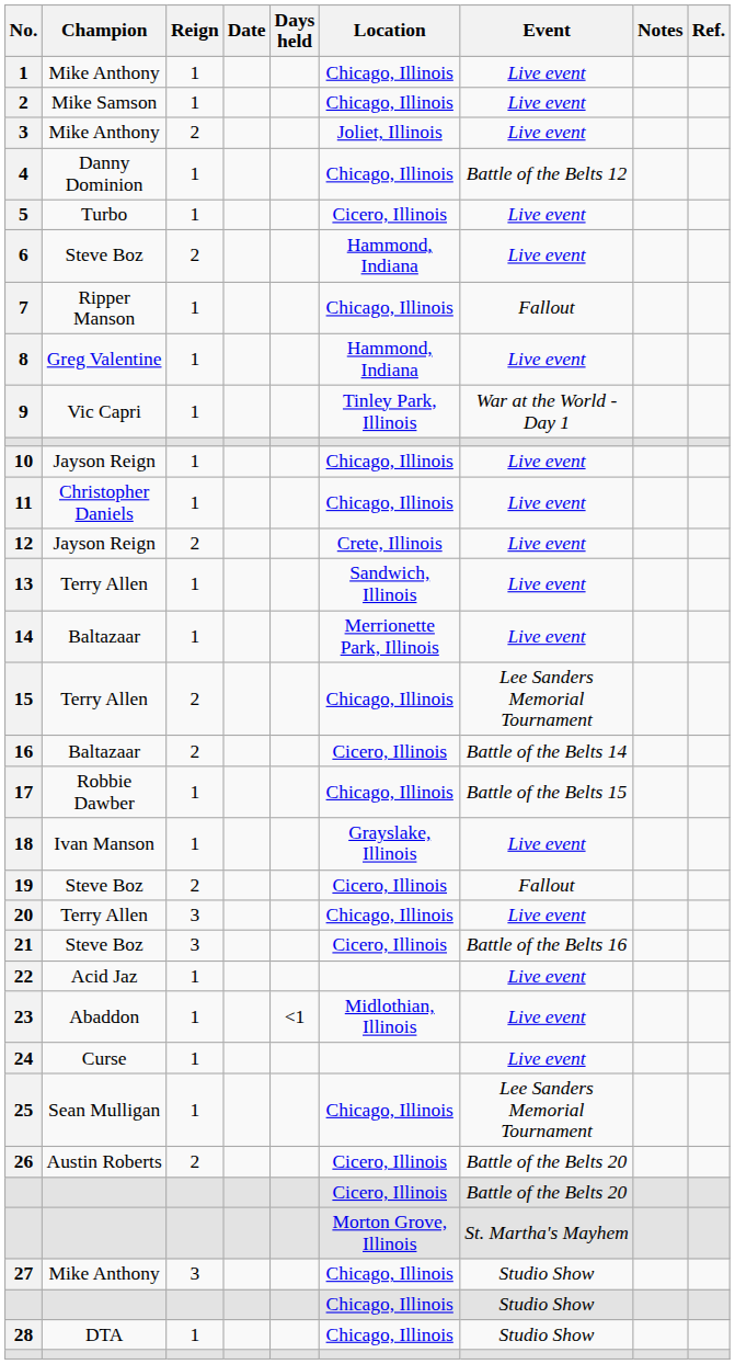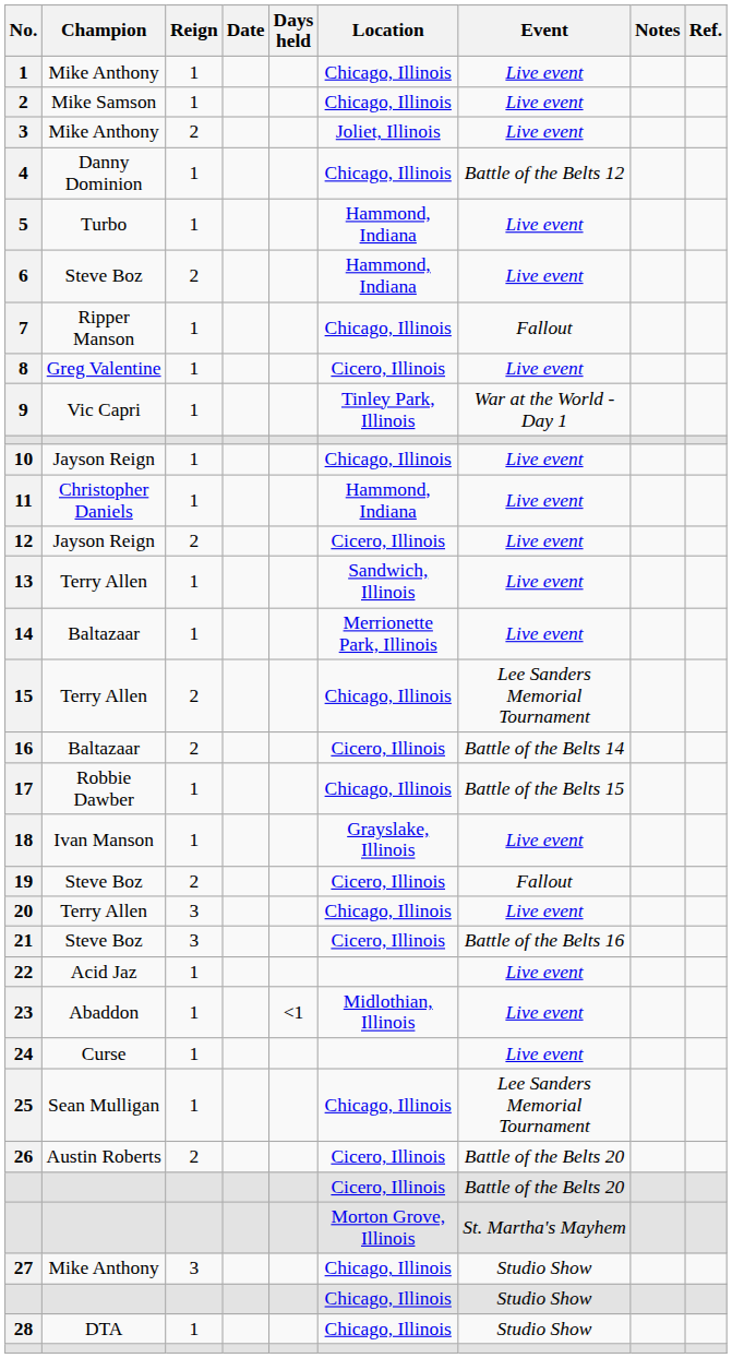 <table class="wikitable sortable" style="text-align: center">
 <tr>
 <th>No.</th>
 <th>Champion</th>
 <th>Reign</th>
 <th>Date</th>
 <th>Days<br>held</th>
 <th>Location</th>
 <th>Event</th>
 <th>Notes</th>
 <th>Ref.</th>
 </tr>
 <tr>
 <th>1</th>
 <td>Mike Anthony</td>
 <td>1</td>
 <td></td>
 <td></td>
 <td><a href='#'>Chicago, Illinois</a></td>
 <td><em><a href='#'>Live event</a></em></td>
 <td align="left"></td>
 <td></td>
 </tr>
 <tr>
 <th>2</th>
 <td>Mike Samson</td>
 <td>1</td>
 <td></td>
 <td></td>
 <td><a href='#'>Chicago, Illinois</a></td>
 <td><em><a href='#'>Live event</a></em></td>
 <td></td>
 <td></td>
 </tr>
 <tr>
 <th>3</th>
 <td>Mike Anthony</td>
 <td>2</td>
 <td></td>
 <td></td>
 <td><a href='#'>Joliet, Illinois</a></td>
 <td><em><a href='#'>Live event</a></em></td>
 <td></td>
 <td></td>
 </tr>
 <tr>
 <th>4</th>
 <td>Danny Dominion</td>
 <td>1</td>
 <td></td>
 <td></td>
 <td><a href='#'>Chicago, Illinois</a></td>
 <td><em>Battle of the Belts 12</em></td>
 <td></td>
 <td></td>
 </tr>
 <tr>
 <th>5</th>
 <td>Turbo</td>
 <td>1</td>
 <td></td>
 <td></td>
-<td><a href='#'>Cicero, Illinois</a></td>
+<td><a href='#'>Hammond, Indiana</a></td>
 <td><em><a href='#'>Live event</a></em></td>
 <td></td>
 <td></td>
 </tr>
 <tr>
 <th>6</th>
 <td>Steve Boz</td>
 <td>2</td>
 <td></td>
 <td></td>
 <td><a href='#'>Hammond, Indiana</a></td>
 <td><em><a href='#'>Live event</a></em></td>
 <td></td>
 <td></td>
 </tr>
 <tr>
 <th>7</th>
 <td>Ripper Manson</td>
 <td>1</td>
 <td></td>
 <td></td>
 <td><a href='#'>Chicago, Illinois</a></td>
 <td><em>Fallout</em></td>
 <td></td>
 <td></td>
 </tr>
 <tr>
 <th>8</th>
 <td><a href='#'>Greg Valentine</a></td>
 <td>1</td>
 <td></td>
 <td></td>
-<td><a href='#'>Hammond, Indiana</a></td>
+<td><a href='#'>Cicero, Illinois</a></td>
 <td><em><a href='#'>Live event</a></em></td>
 <td></td>
 <td></td>
 </tr>
 <tr>
 <th>9</th>
 <td>Vic Capri</td>
 <td>1</td>
 <td></td>
 <td></td>
 <td><a href='#'>Tinley Park, Illinois</a></td>
 <td><em>War at the World - Day 1</em></td>
 <td></td>
 <td></td>
 </tr>
 <tr style="background:#e3e3e3">
 <td></td>
 <td></td>
 <td></td>
 <td></td>
 <td></td>
 <td></td>
 <td></td>
 <td align="left"></td>
 <td></td>
 </tr>
 <tr>
 <th>10</th>
 <td>Jayson Reign</td>
 <td>1</td>
 <td></td>
 <td></td>
 <td><a href='#'>Chicago, Illinois</a></td>
 <td><em><a href='#'>Live event</a></em></td>
 <td align="left"></td>
 <td></td>
 </tr>
 <tr>
 <th>11</th>
 <td><a href='#'>Christopher Daniels</a></td>
 <td>1</td>
 <td></td>
 <td></td>
-<td><a href='#'>Chicago, Illinois</a></td>
+<td><a href='#'>Hammond, Indiana</a></td>
 <td><em><a href='#'>Live event</a></em></td>
 <td></td>
 <td></td>
 </tr>
 <tr>
 <th>12</th>
 <td>Jayson Reign</td>
 <td>2</td>
 <td></td>
 <td></td>
-<td><a href='#'>Crete, Illinois</a></td>
+<td><a href='#'>Cicero, Illinois</a></td>
 <td><em><a href='#'>Live event</a></em></td>
 <td></td>
 <td></td>
 </tr>
 <tr>
 <th>13</th>
 <td>Terry Allen</td>
 <td>1</td>
 <td></td>
 <td></td>
 <td><a href='#'>Sandwich, Illinois</a></td>
 <td><em><a href='#'>Live event</a></em></td>
 <td></td>
 <td></td>
 </tr>
 <tr>
 <th>14</th>
 <td>Baltazaar</td>
 <td>1</td>
 <td></td>
 <td></td>
 <td><a href='#'>Merrionette Park, Illinois</a></td>
 <td><em><a href='#'>Live event</a></em></td>
 <td></td>
 <td> </td>
 </tr>
 <tr>
 <th>15</th>
 <td>Terry Allen</td>
 <td>2</td>
 <td></td>
 <td></td>
 <td><a href='#'>Chicago, Illinois</a></td>
 <td><em>Lee Sanders Memorial Tournament</em></td>
 <td></td>
 <td></td>
 </tr>
 <tr>
 <th>16</th>
 <td>Baltazaar</td>
 <td>2</td>
 <td></td>
 <td></td>
 <td><a href='#'>Cicero, Illinois</a></td>
 <td><em>Battle of the Belts 14</em></td>
 <td></td>
 <td></td>
 </tr>
 <tr>
 <th>17</th>
 <td>Robbie Dawber</td>
 <td>1</td>
 <td></td>
 <td></td>
 <td><a href='#'>Chicago, Illinois</a></td>
 <td><em>Battle of the Belts 15</em></td>
 <td></td>
 <td></td>
 </tr>
 <tr>
 <th>18</th>
 <td>Ivan Manson</td>
 <td>1</td>
 <td></td>
 <td></td>
 <td><a href='#'>Grayslake, Illinois</a></td>
 <td><em><a href='#'>Live event</a></em></td>
 <td></td>
 <td></td>
 </tr>
 <tr>
 <th>19</th>
 <td>Steve Boz</td>
 <td>2</td>
 <td></td>
 <td></td>
 <td><a href='#'>Cicero, Illinois</a></td>
 <td><em>Fallout</em></td>
 <td></td>
 <td></td>
 </tr>
 <tr>
 <th>20</th>
 <td>Terry Allen</td>
 <td>3</td>
 <td></td>
 <td></td>
 <td><a href='#'>Chicago, Illinois</a></td>
 <td><em><a href='#'>Live event</a></em></td>
 <td></td>
 <td></td>
 </tr>
 <tr>
 <th>21</th>
 <td>Steve Boz</td>
 <td>3</td>
 <td></td>
 <td></td>
 <td><a href='#'>Cicero, Illinois</a></td>
 <td><em>Battle of the Belts 16</em></td>
 <td align="left"></td>
 <td></td>
 </tr>
 <tr>
 <th>22</th>
 <td>Acid Jaz</td>
 <td>1</td>
 <td></td>
 <td></td>
 <td></td>
 <td><em><a href='#'>Live event</a></em></td>
 <td></td>
 <td></td>
 </tr>
 <tr>
 <th>23</th>
 <td>Abaddon</td>
 <td>1</td>
 <td></td>
 <td><1</td>
 <td><a href='#'>Midlothian, Illinois</a></td>
 <td><em><a href='#'>Live event</a></em></td>
 <td align="left"></td>
 <td></td>
 </tr>
 <tr>
 <th>24</th>
 <td>Curse</td>
 <td>1</td>
 <td></td>
 <td></td>
 <td></td>
 <td><em><a href='#'>Live event</a></em></td>
 <td></td>
 <td></td>
 </tr>
 <tr>
 <th>25</th>
 <td>Sean Mulligan</td>
 <td>1</td>
 <td></td>
 <td></td>
 <td><a href='#'>Chicago, Illinois</a></td>
 <td><em>Lee Sanders Memorial Tournament</em></td>
 <td align="left"></td>
 <td></td>
 </tr>
 <tr>
 <th>26</th>
 <td>Austin Roberts</td>
 <td>2</td>
 <td></td>
 <td></td>
 <td><a href='#'>Cicero, Illinois</a></td>
 <td><em>Battle of the Belts 20</em></td>
 <td align="left"></td>
 <td></td>
 </tr>
 <tr style="background:#e3e3e3">
 <td></td>
 <td></td>
 <td></td>
 <td></td>
 <td></td>
 <td><a href='#'>Cicero, Illinois</a></td>
 <td><em>Battle of the Belts 20</em></td>
 <td align="left"></td>
 <td></td>
 </tr>
 <tr style="background:#e3e3e3">
 <td></td>
 <td></td>
 <td></td>
 <td></td>
 <td></td>
 <td><a href='#'>Morton Grove, Illinois</a></td>
 <td><em>St. Martha's Mayhem</em></td>
 <td align="left"></td>
 <td></td>
 </tr>
 <tr>
 <th>27</th>
 <td>Mike Anthony</td>
 <td>3</td>
 <td></td>
 <td></td>
 <td><a href='#'>Chicago, Illinois</a></td>
 <td><em>Studio Show</em></td>
 <td align="left"></td>
 <td></td>
 </tr>
 <tr style="background:#e3e3e3">
 <td></td>
 <td></td>
 <td></td>
 <td></td>
 <td></td>
 <td><a href='#'>Chicago, Illinois</a></td>
 <td><em>Studio Show</em></td>
 <td align="left"></td>
 <td></td>
 </tr>
 <tr>
 <th>28</th>
 <td>DTA</td>
 <td>1</td>
 <td></td>
 <td></td>
 <td><a href='#'>Chicago, Illinois</a></td>
 <td><em>Studio Show</em></td>
 <td align="left"></td>
 <td></td>
 </tr>
 <tr style="background:#e3e3e3">
 <td></td>
 <td></td>
 <td></td>
 <td></td>
 <td></td>
 <td></td>
 <td></td>
 <td align="left"></td>
 <td></td>
 </tr>
 </table>
